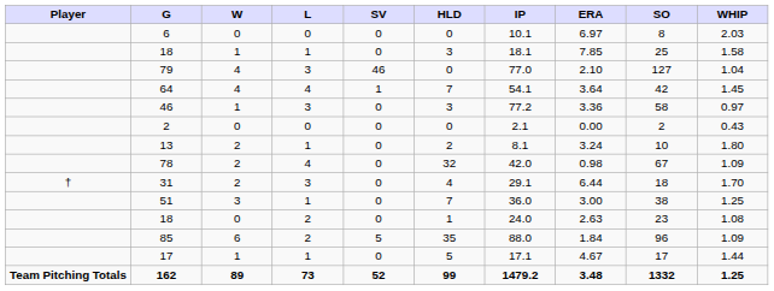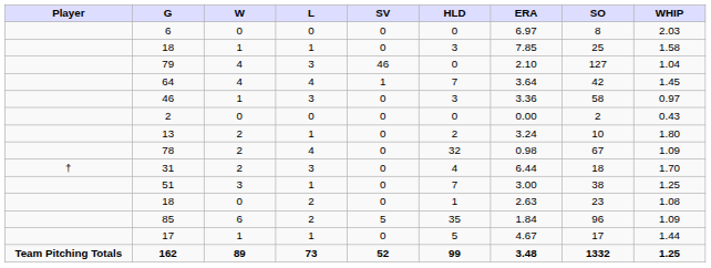 <table class="wikitable sortable">
 <tr>
 <th style="background:#ddf; width:16%;">Player</th>
 <th style="background:#ddf; width:9%;">G</th>
 <th style="background:#ddf; width:9%;">W</th>
 <th style="background:#ddf; width:9%;">L</th>
 <th style="background:#ddf; width:9%;">SV</th>
 <th style="background:#ddf; width:9%;">HLD</th>
-<th style="background:#ddf; width:9%;">IP</th>
 <th style="background:#ddf; width:9%;">ERA</th>
 <th style="background:#ddf; width:9%;">SO</th>
 <th style="background:#ddf; width:9%;">WHIP</th>
 </tr>
 <tr style="text-align:center;">
 <td></td>
 <td>6</td>
 <td>0</td>
 <td>0</td>
 <td>0</td>
 <td>0</td>
-<td>10.1</td>
 <td>6.97</td>
 <td>8</td>
 <td>2.03</td>
 </tr>
 <tr style="text-align:center;">
 <td></td>
 <td>18</td>
 <td>1</td>
 <td>1</td>
 <td>0</td>
 <td>3</td>
-<td>18.1</td>
 <td>7.85</td>
 <td>25</td>
 <td>1.58</td>
 </tr>
 <tr style="text-align:center;">
 <td></td>
 <td>79</td>
 <td>4</td>
 <td>3</td>
 <td>46</td>
 <td>0</td>
-<td>77.0</td>
 <td>2.10</td>
 <td>127</td>
 <td>1.04</td>
 </tr>
 <tr style="text-align:center;">
 <td></td>
 <td>64</td>
 <td>4</td>
 <td>4</td>
 <td>1</td>
 <td>7</td>
-<td>54.1</td>
 <td>3.64</td>
 <td>42</td>
 <td>1.45</td>
 </tr>
 <tr style="text-align:center;">
 <td></td>
 <td>46</td>
 <td>1</td>
 <td>3</td>
 <td>0</td>
 <td>3</td>
-<td>77.2</td>
 <td>3.36</td>
 <td>58</td>
 <td>0.97</td>
 </tr>
 <tr style="text-align:center;">
 <td></td>
 <td>2</td>
 <td>0</td>
 <td>0</td>
 <td>0</td>
 <td>0</td>
-<td>2.1</td>
 <td>0.00</td>
 <td>2</td>
 <td>0.43</td>
 </tr>
 <tr style="text-align:center;">
 <td></td>
 <td>13</td>
 <td>2</td>
 <td>1</td>
 <td>0</td>
 <td>2</td>
-<td>8.1</td>
 <td>3.24</td>
 <td>10</td>
 <td>1.80</td>
 </tr>
 <tr style="text-align:center;">
 <td></td>
 <td>78</td>
 <td>2</td>
 <td>4</td>
 <td>0</td>
 <td>32</td>
-<td>42.0</td>
 <td>0.98</td>
 <td>67</td>
 <td>1.09</td>
 </tr>
 <tr style="text-align:center;">
 <td>†</td>
 <td>31</td>
 <td>2</td>
 <td>3</td>
 <td>0</td>
 <td>4</td>
-<td>29.1</td>
 <td>6.44</td>
 <td>18</td>
 <td>1.70</td>
 </tr>
 <tr style="text-align:center;">
 <td></td>
 <td>51</td>
 <td>3</td>
 <td>1</td>
 <td>0</td>
 <td>7</td>
-<td>36.0</td>
 <td>3.00</td>
 <td>38</td>
 <td>1.25</td>
 </tr>
 <tr style="text-align:center;">
 <td></td>
 <td>18</td>
 <td>0</td>
 <td>2</td>
 <td>0</td>
 <td>1</td>
-<td>24.0</td>
 <td>2.63</td>
 <td>23</td>
 <td>1.08</td>
 </tr>
 <tr style="text-align:center;">
 <td></td>
 <td>85</td>
 <td>6</td>
 <td>2</td>
 <td>5</td>
 <td>35</td>
-<td>88.0</td>
 <td>1.84</td>
 <td>96</td>
 <td>1.09</td>
 </tr>
 <tr style="text-align:center;">
 <td></td>
 <td>17</td>
 <td>1</td>
 <td>1</td>
 <td>0</td>
 <td>5</td>
-<td>17.1</td>
 <td>4.67</td>
 <td>17</td>
 <td>1.44</td>
 </tr>
 <tr style="text-align:center;">
 <td><strong>Team Pitching Totals</strong></td>
 <td><strong>162</strong></td>
 <td><strong>89</strong></td>
 <td><strong>73</strong></td>
 <td><strong>52</strong></td>
 <td><strong>99</strong></td>
-<td><strong>1479.2</strong></td>
 <td><strong>3.48</strong></td>
 <td><strong>1332</strong></td>
 <td><strong>1.25</strong></td>
 </tr>
 </table>
